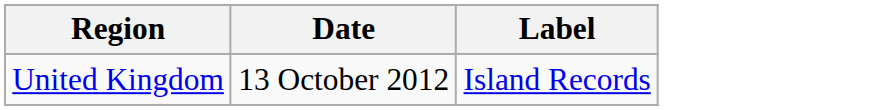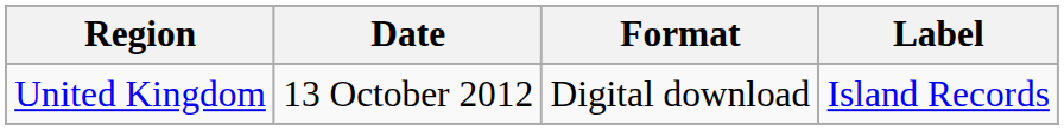 <table class=wikitable>
 <tr>
 <th>Region</th>
 <th>Date</th>
+<th>Format</th>
 <th>Label</th>
 </tr>
 <tr>
 <td><a href='#'>United Kingdom</a></td>
 <td>13 October 2012</td>
+<td>Digital download</td>
 <td><a href='#'>Island Records</a></td>
 </tr>
 </table>
